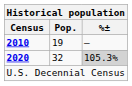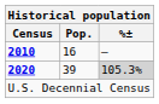 <table class="wikitable">
 <tr>
 <th colspan="3">Historical population</th>
 </tr>
 <tr>
 <th>Census</th>
 <th><abbr>Pop.</abbr></th>
 <th><abbr>%±</abbr></th>
 </tr>
 <tr>
 <td><strong><a href='#'>2010</a></strong></td>
-<td>19</td>
+<td>16</td>
 <td>—</td>
 </tr>
 <tr>
 <td><strong><a href='#'>2020</a></strong></td>
-<td>32</td>
+<td>39</td>
 <td style="background: lightgrey;">105.3%</td>
 </tr>
 <tr>
 <td colspan="3">U.S. Decennial Census</td>
 </tr>
 </table>
